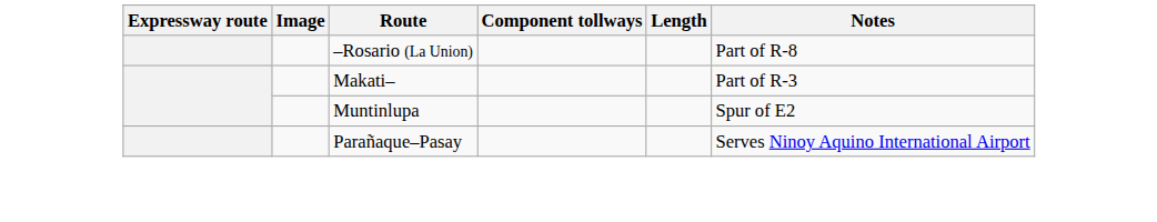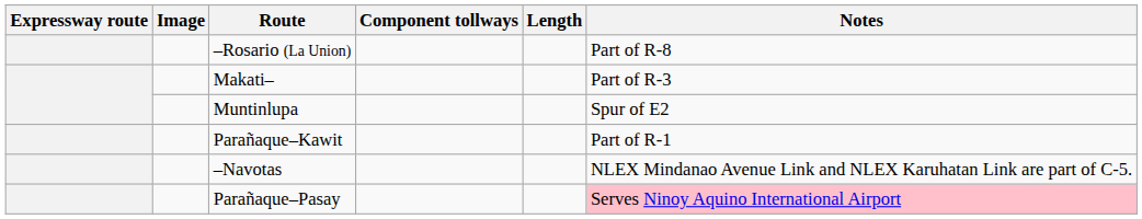 <table class="wikitable sortable mw-datatable collapsible autocollapse" style="margin:auto; font-size:95%;">
 <tr>
 <th scope="col" class="nowrap">Expressway route</th>
 <th scope="col" class="unsortable">Image</th>
 <th scope="col" class="unsortable">Route</th>
 <th scope="col" class="nowrap">Component tollways</th>
 <th scope="col">Length</th>
 <th scope="col" class="unsortable">Notes</th>
 </tr>
 <tr>
 <th scope="row" class="nowrap"> </th>
 <td></td>
 <td>–Rosario <small>(La Union)</small></td>
 <td></td>
 <td></td>
 <td>Part of R-8</td>
 </tr>
 <tr>
 <th scope="row" rowspan="2"> </th>
 <td></td>
 <td>Makati–</td>
 <td></td>
 <td></td>
 <td>Part of R-3</td>
 </tr>
 <tr>
 <td></td>
 <td>Muntinlupa</td>
 <td></td>
 <td></td>
 <td>Spur of E2</td>
 </tr>
 <tr>
 <th scope="row"> </th>
 <td></td>
+<td>Parañaque–Kawit</td>
+<td></td>
+<td></td>
+<td>Part of R-1</td>
+</tr>
+<tr>
+<th scope="row"> </th>
+<td></td>
+<td>–Navotas</td>
+<td></td>
+<td class="nowrap"></td>
+<td>NLEX Mindanao Avenue Link and NLEX Karuhatan Link are part of C-5.</td>
+</tr>
+<tr>
+<th scope="row"> </th>
+<td></td>
 <td>Parañaque–Pasay</td>
 <td></td>
 <td></td>
-<td>Serves <a href='#'>Ninoy Aquino International Airport</a></td>
+<td style="background: pink;">Serves <a href='#'>Ninoy Aquino International Airport</a></td>
 </tr>
 </table>
